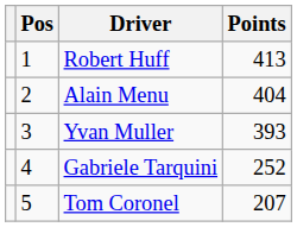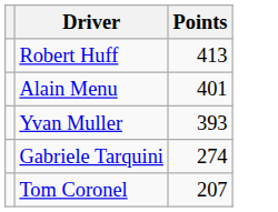 <table class="wikitable" style="font-size: 95%;">
 <tr>
 <th></th>
-<th>Pos</th>
 <th>Driver</th>
 <th>Points</th>
 </tr>
 <tr>
 <td align="left"></td>
-<td>1</td>
 <td> <a href='#'>Robert Huff</a></td>
 <td align="right">413</td>
 </tr>
 <tr>
 <td align="left"></td>
-<td>2</td>
 <td> <a href='#'>Alain Menu</a></td>
-<td align="right">404</td>
+<td align="right">401</td>
 </tr>
 <tr>
 <td align="left"></td>
-<td>3</td>
 <td> <a href='#'>Yvan Muller</a></td>
 <td align="right">393</td>
 </tr>
 <tr>
 <td align="left"></td>
-<td>4</td>
 <td> <a href='#'>Gabriele Tarquini</a></td>
-<td align="right">252</td>
+<td align="right">274</td>
 </tr>
 <tr>
 <td align="left"></td>
-<td>5</td>
 <td> <a href='#'>Tom Coronel</a></td>
 <td align="right">207</td>
 </tr>
 </table>
